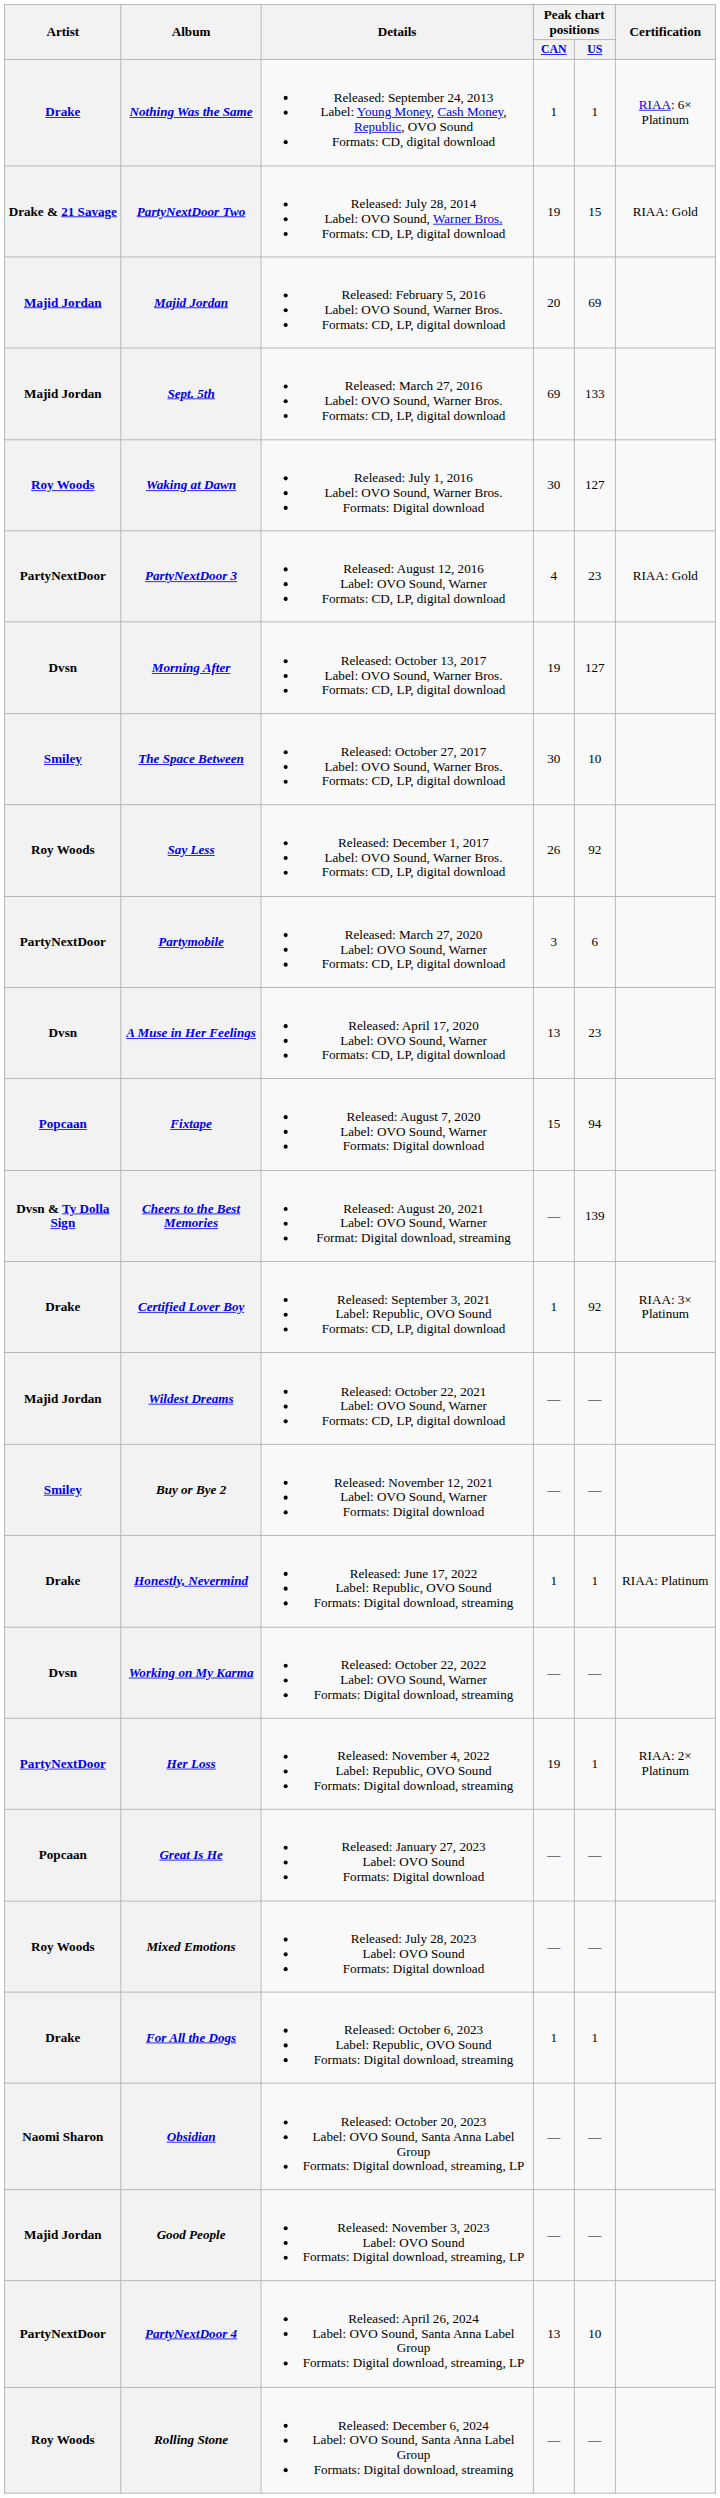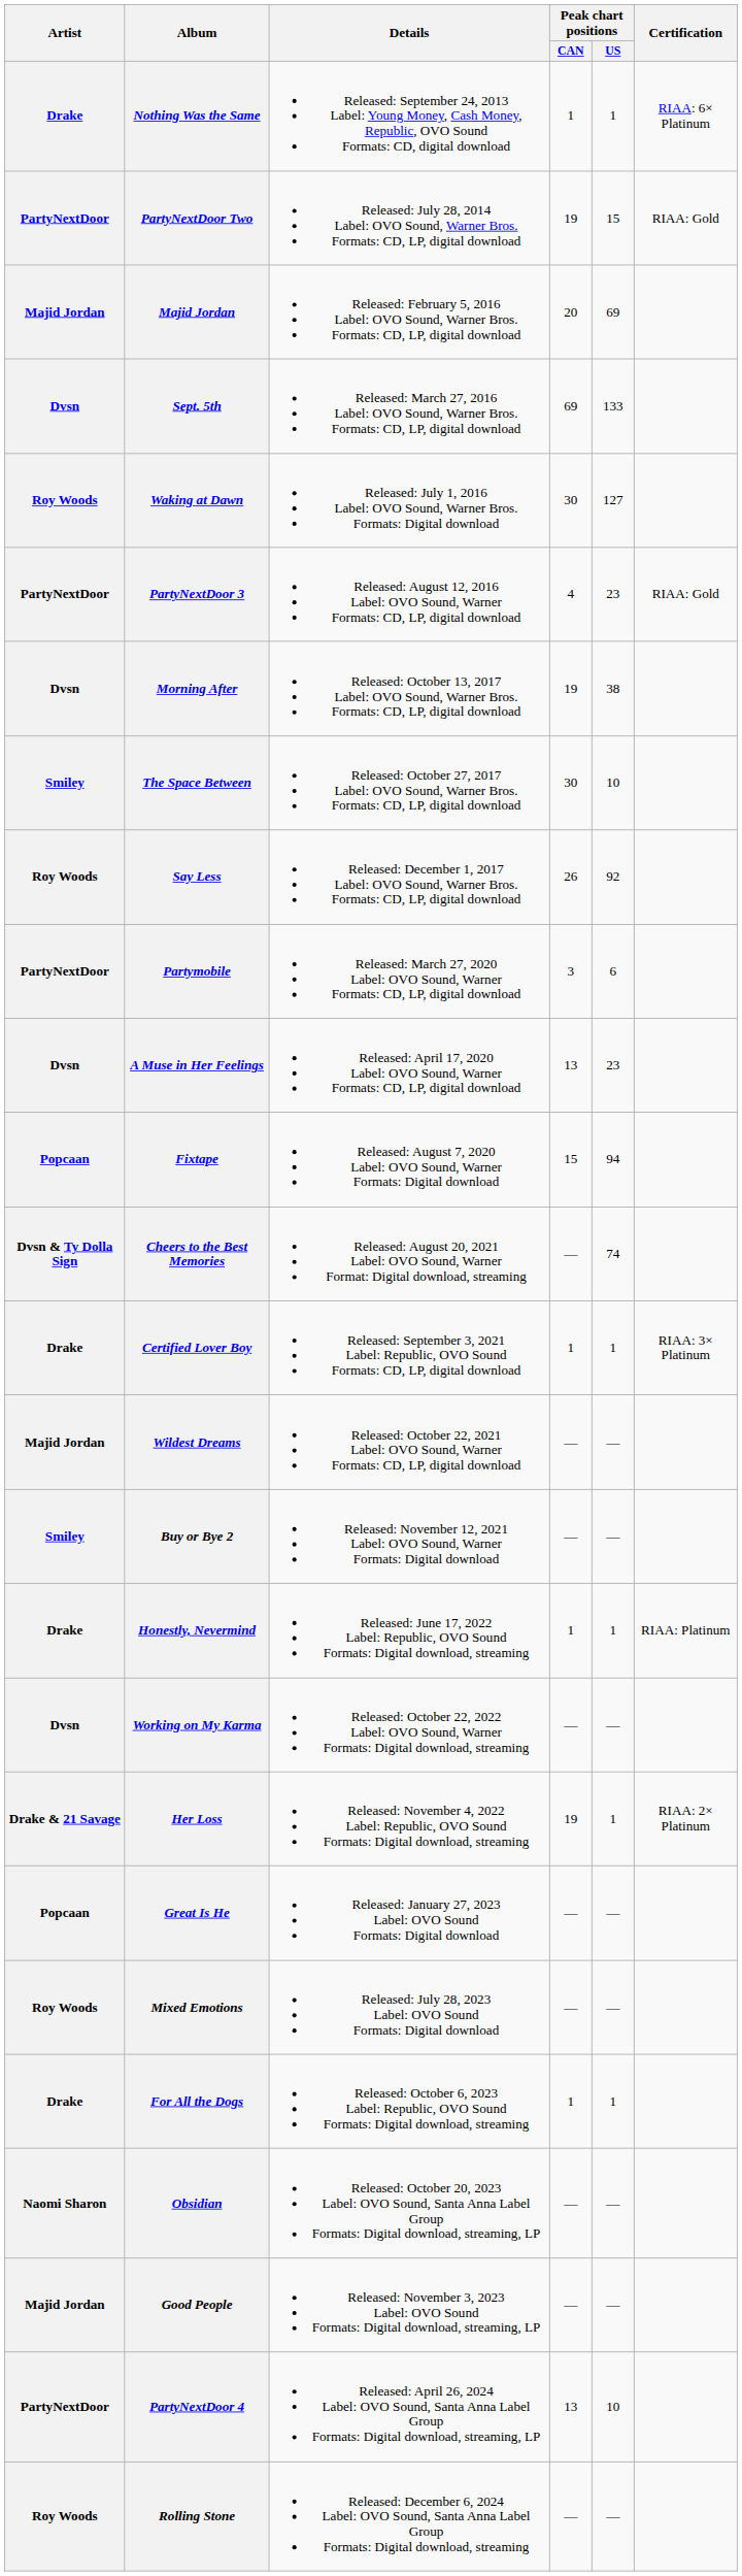 <table class="wikitable plainrowheaders" style="text-align:center;">
 <tr>
 <th rowspan="2">Artist</th>
 <th rowspan="2">Album</th>
 <th rowspan="2">Details</th>
 <th scope="col" colspan="2">Peak chart positions</th>
 <th rowspan="2">Certification</th>
 </tr>
 <tr>
 <th scope="col" style="width:3em;font-size:90%;"><a href='#'>CAN</a><br></th>
 <th scope="col" style="width:3em;font-size:90%;"><a href='#'>US</a><br></th>
 </tr>
 <tr>
 <th scope="row"><a href='#'>Drake</a></th>
 <th scope="row"><em><a href='#'>Nothing Was the Same</a></em></th>
 <td><br><ul><li>Released: September 24, 2013</li><li>Label: <a href='#'>Young Money</a>, <a href='#'>Cash Money</a>, <a href='#'>Republic</a>, OVO Sound</li><li>Formats: CD, digital download</li></ul></td>
 <td>1</td>
 <td>1</td>
 <td><a href='#'>RIAA</a>: 6× Platinum</td>
 </tr>
 <tr>
-<th scope="row">Drake & <a href='#'>21 Savage</a></th>
+<th scope="row"><a href='#'>PartyNextDoor</a></th>
 <th scope="row"><em><a href='#'>PartyNextDoor Two</a></em></th>
 <td><br><ul><li>Released: July 28, 2014</li><li>Label: OVO Sound, <a href='#'>Warner Bros.</a></li><li>Formats: CD, LP, digital download</li></ul></td>
 <td>19</td>
 <td>15</td>
 <td>RIAA: Gold</td>
 </tr>
 <tr>
 <th scope="row"><a href='#'>Majid Jordan</a></th>
 <th scope="row"><em><a href='#'>Majid Jordan</a></em></th>
 <td><br><ul><li>Released: February 5, 2016</li><li>Label: OVO Sound, Warner Bros.</li><li>Formats: CD, LP, digital download</li></ul></td>
 <td>20</td>
 <td>69</td>
 <td></td>
 </tr>
 <tr>
-<th scope="row">Majid Jordan</th>
+<th scope="row"><a href='#'>Dvsn</a></th>
 <th scope="row"><em><a href='#'>Sept. 5th</a></em></th>
 <td><br><ul><li>Released: March 27, 2016</li><li>Label: OVO Sound, Warner Bros.</li><li>Formats: CD, LP, digital download</li></ul></td>
 <td>69</td>
 <td>133</td>
 <td></td>
 </tr>
 <tr>
 <th scope="row"><a href='#'>Roy Woods</a></th>
 <th scope="row"><em><a href='#'>Waking at Dawn</a></em></th>
 <td><br><ul><li>Released: July 1, 2016</li><li>Label: OVO Sound, Warner Bros.</li><li>Formats: Digital download</li></ul></td>
 <td>30</td>
 <td>127</td>
 <td></td>
 </tr>
 <tr>
 <th scope="row">PartyNextDoor</th>
 <th scope="row"><em><a href='#'>PartyNextDoor 3</a></em></th>
 <td><br><ul><li>Released: August 12, 2016</li><li>Label: OVO Sound, Warner</li><li>Formats: CD, LP, digital download</li></ul></td>
 <td>4</td>
 <td>23</td>
 <td>RIAA: Gold</td>
 </tr>
 <tr>
 <th scope="row">Dvsn</th>
 <th scope="row"><em><a href='#'>Morning After</a></em></th>
 <td><br><ul><li>Released: October 13, 2017</li><li>Label: OVO Sound, Warner Bros.</li><li>Formats: CD, LP, digital download</li></ul></td>
 <td>19</td>
-<td>127</td>
+<td>38</td>
 <td></td>
 </tr>
 <tr>
 <th scope="row"><a href='#'>Smiley</a></th>
 <th scope="row"><em><a href='#'>The Space Between</a></em></th>
 <td><br><ul><li>Released: October 27, 2017</li><li>Label: OVO Sound, Warner Bros.</li><li>Formats: CD, LP, digital download</li></ul></td>
 <td>30</td>
 <td>10</td>
 <td></td>
 </tr>
 <tr>
 <th scope="row">Roy Woods</th>
 <th scope="row"><em><a href='#'>Say Less</a></em></th>
 <td><br><ul><li>Released: December 1, 2017</li><li>Label: OVO Sound, Warner Bros.</li><li>Formats: CD, LP, digital download</li></ul></td>
 <td>26</td>
 <td>92</td>
 <td></td>
 </tr>
 <tr>
 <th scope="row">PartyNextDoor</th>
 <th scope="row"><em><a href='#'>Partymobile</a></em></th>
 <td><br><ul><li>Released: March 27, 2020</li><li>Label: OVO Sound, Warner</li><li>Formats: CD, LP, digital download</li></ul></td>
 <td>3</td>
 <td>6</td>
 <td></td>
 </tr>
 <tr>
 <th scope="row">Dvsn</th>
 <th scope="row"><em><a href='#'>A Muse in Her Feelings</a></em></th>
 <td><br><ul><li>Released: April 17, 2020</li><li>Label: OVO Sound, Warner</li><li>Formats: CD, LP, digital download</li></ul></td>
 <td>13</td>
 <td>23</td>
 <td></td>
 </tr>
 <tr>
 <th scope="row"><a href='#'>Popcaan</a></th>
 <th scope="row"><em><a href='#'>Fixtape</a></em></th>
 <td><br><ul><li>Released: August 7, 2020</li><li>Label: OVO Sound, Warner</li><li>Formats: Digital download</li></ul></td>
 <td>15</td>
 <td>94</td>
 <td></td>
 </tr>
 <tr>
 <th scope="row">Dvsn & <a href='#'>Ty Dolla Sign</a></th>
 <th scope="row"><em><a href='#'>Cheers to the Best Memories</a></em></th>
 <td><br><ul><li>Released: August 20, 2021</li><li>Label: OVO Sound, Warner</li><li>Format: Digital download, streaming</li></ul></td>
 <td>—</td>
-<td>139</td>
+<td>74</td>
 <td></td>
 </tr>
 <tr>
 <th scope="row">Drake</th>
 <th scope="row"><em><a href='#'>Certified Lover Boy</a></em></th>
 <td><br><ul><li>Released: September 3, 2021</li><li>Label: Republic, OVO Sound</li><li>Formats: CD, LP, digital download</li></ul></td>
 <td>1</td>
-<td>92</td>
+<td>1</td>
 <td>RIAA: 3× Platinum</td>
 </tr>
 <tr>
 <th scope="row">Majid Jordan</th>
 <th scope="row"><em><a href='#'>Wildest Dreams</a></em></th>
 <td><br><ul><li>Released: October 22, 2021</li><li>Label: OVO Sound, Warner</li><li>Formats: CD, LP, digital download</li></ul></td>
 <td>—</td>
 <td>—</td>
 <td></td>
 </tr>
 <tr>
 <th scope="row"><a href='#'>Smiley</a></th>
 <th scope="row"><em>Buy or Bye 2</em></th>
 <td><br><ul><li>Released: November 12, 2021</li><li>Label: OVO Sound, Warner</li><li>Formats: Digital download</li></ul></td>
 <td>—</td>
 <td>—</td>
 <td></td>
 </tr>
 <tr>
 <th scope="row">Drake</th>
 <th scope="row"><em><a href='#'>Honestly, Nevermind</a></em></th>
 <td><br><ul><li>Released: June 17, 2022</li><li>Label: Republic, OVO Sound</li><li>Formats: Digital download, streaming</li></ul></td>
 <td>1</td>
 <td>1</td>
 <td>RIAA: Platinum</td>
 </tr>
 <tr>
 <th scope="row">Dvsn</th>
 <th scope="row"><em><a href='#'>Working on My Karma</a></em></th>
 <td><br><ul><li>Released: October 22, 2022</li><li>Label: OVO Sound, Warner</li><li>Formats: Digital download, streaming</li></ul></td>
 <td>—</td>
 <td>—</td>
 <td></td>
 </tr>
 <tr>
-<th scope="row"><a href='#'>PartyNextDoor</a></th>
+<th scope="row">Drake & <a href='#'>21 Savage</a></th>
 <th scope="row"><em><a href='#'>Her Loss</a></em></th>
 <td><br><ul><li>Released: November 4, 2022</li><li>Label: Republic, OVO Sound</li><li>Formats: Digital download, streaming</li></ul></td>
 <td>19</td>
 <td>1</td>
 <td>RIAA: 2× Platinum</td>
 </tr>
 <tr>
 <th scope="row">Popcaan</th>
 <th scope="row"><em><a href='#'>Great Is He</a></em></th>
 <td><br><ul><li>Released: January 27, 2023</li><li>Label: OVO Sound</li><li>Formats: Digital download</li></ul></td>
 <td>—</td>
 <td>—</td>
 <td></td>
 </tr>
 <tr>
 <th scope="row">Roy Woods</th>
 <th scope="row"><em>Mixed Emotions</em></th>
 <td><br><ul><li>Released: July 28, 2023</li><li>Label: OVO Sound</li><li>Formats: Digital download</li></ul></td>
 <td>—</td>
 <td>—</td>
 <td></td>
 </tr>
 <tr>
 <th scope="row">Drake</th>
 <th scope="row"><em><a href='#'>For All the Dogs</a></em></th>
 <td><br><ul><li>Released: October 6, 2023</li><li>Label: Republic, OVO Sound</li><li>Formats: Digital download, streaming</li></ul></td>
 <td>1</td>
 <td>1</td>
 <td></td>
 </tr>
 <tr>
 <th scope="row">Naomi Sharon</th>
 <th scope="row"><em><a href='#'>Obsidian</a></em></th>
 <td><br><ul><li>Released: October 20, 2023</li><li>Label: OVO Sound, Santa Anna Label Group</li><li>Formats: Digital download, streaming, LP</li></ul></td>
 <td>—</td>
 <td>—</td>
 <td></td>
 </tr>
 <tr>
 <th scope="row">Majid Jordan</th>
 <th scope="row"><em>Good People</em></th>
 <td><br><ul><li>Released: November 3, 2023</li><li>Label: OVO Sound</li><li>Formats: Digital download, streaming, LP</li></ul></td>
 <td>—</td>
 <td>—</td>
 <td></td>
 </tr>
 <tr>
 <th scope="row">PartyNextDoor</th>
 <th scope="row"><em><a href='#'>PartyNextDoor 4</a></em></th>
 <td><br><ul><li>Released: April 26, 2024</li><li>Label: OVO Sound, Santa Anna Label Group</li><li>Formats: Digital download, streaming, LP</li></ul></td>
 <td>13</td>
 <td>10</td>
 <td></td>
 </tr>
 <tr>
 <th scope="row">Roy Woods</th>
 <th scope="row"><em>Rolling Stone</em></th>
 <td><br><ul><li>Released: December 6, 2024</li><li>Label: OVO Sound, Santa Anna Label Group</li><li>Formats: Digital download, streaming</li></ul></td>
 <td>—</td>
 <td>—</td>
 <td></td>
 </tr>
 </table>
